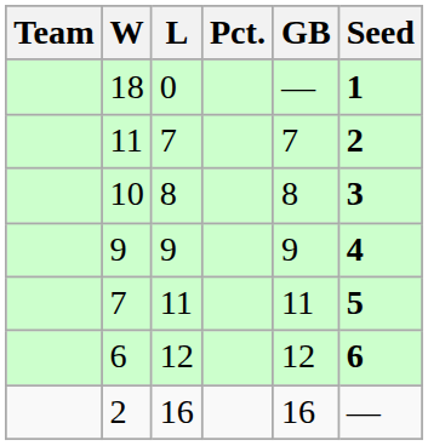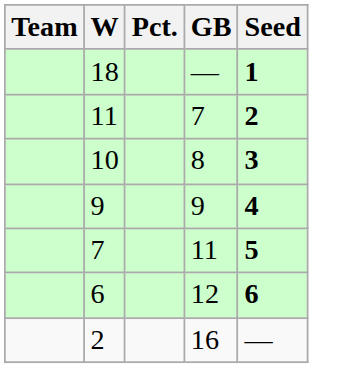 <table class=wikitable>
 <tr>
 <th>Team</th>
 <th>W</th>
-<th>L</th>
 <th>Pct.</th>
 <th>GB</th>
 <th>Seed</th>
 </tr>
 <tr bgcolor="#ccffcc">
 <td></td>
 <td>18</td>
-<td>0</td>
 <td></td>
 <td>—</td>
 <td><strong>1</strong></td>
 </tr>
 <tr bgcolor="#ccffcc">
 <td></td>
 <td>11</td>
-<td>7</td>
 <td></td>
 <td>7</td>
 <td><strong>2</strong></td>
 </tr>
 <tr bgcolor="#ccffcc">
 <td></td>
 <td>10</td>
-<td>8</td>
 <td></td>
 <td>8</td>
 <td><strong>3</strong></td>
 </tr>
 <tr bgcolor="#ccffcc">
 <td></td>
-<td>9</td>
 <td>9</td>
 <td></td>
 <td>9</td>
 <td><strong>4</strong></td>
 </tr>
 <tr bgcolor="#ccffcc">
 <td></td>
 <td>7</td>
-<td>11</td>
 <td></td>
 <td>11</td>
 <td><strong>5</strong></td>
 </tr>
 <tr bgcolor="#ccffcc">
 <td></td>
 <td>6</td>
-<td>12</td>
 <td></td>
 <td>12</td>
 <td><strong>6</strong></td>
 </tr>
 <tr>
 <td></td>
 <td>2</td>
-<td>16</td>
 <td></td>
 <td>16</td>
 <td>—</td>
 </tr>
 </table>
